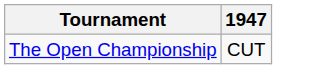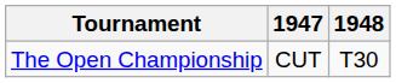 <table class="wikitable" style="font-size:95%;text-align:center;">
 <tr>
 <th>Tournament</th>
 <th>1947</th>
+<th>1948</th>
 </tr>
 <tr>
 <td align=left><a href='#'>The Open Championship</a></td>
 <td>CUT</td>
+<td>T30</td>
 </tr>
 </table>
